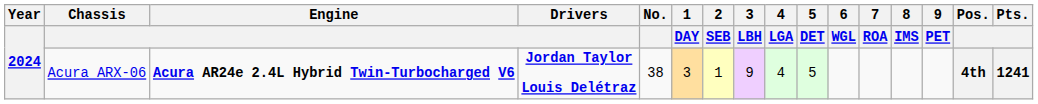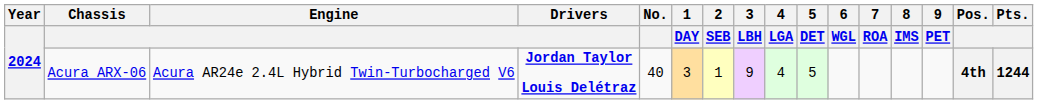 <table class="wikitable" style="text-align:center; font-size:85%">
 <tr>
 <th>Year</th>
 <th>Chassis</th>
 <th>Engine</th>
 <th>Drivers</th>
 <th>No.</th>
 <th>1</th>
 <th>2</th>
 <th>3</th>
 <th>4</th>
 <th>5</th>
 <th>6</th>
 <th>7</th>
 <th>8</th>
 <th>9</th>
 <th>Pos.</th>
 <th>Pts.</th>
 </tr>
 <tr>
 <th rowspan=2><a href='#'>2024</a></th>
 <th colspan="3"></th>
 <th></th>
 <th><a href='#'>DAY</a></th>
 <th><a href='#'>SEB</a></th>
 <th><a href='#'>LBH</a></th>
 <th><a href='#'>LGA</a></th>
 <th><a href='#'>DET</a></th>
 <th><a href='#'>WGL</a></th>
 <th><a href='#'>ROA</a></th>
 <th><a href='#'>IMS</a></th>
 <th><a href='#'>PET</a></th>
 <th colspan=99> </th>
 </tr>
 <tr>
 <td><a href='#'>Acura ARX-06</a></td>
-<td><strong><a href='#'>Acura</a> AR24e 2.4L Hybrid <a href='#'>Twin-Turbocharged</a> <a href='#'>V6</a></strong></td>
+<td><a href='#'>Acura</a> AR24e 2.4L Hybrid <a href='#'>Twin-Turbocharged</a> <a href='#'>V6</a></td>
 <td><strong> <a href='#'>Jordan Taylor</a><br><br> <a href='#'>Louis Delétraz</a></strong></td>
-<td>38</td>
+<td>40</td>
 <td style="background:#FFDF9F;">3</td>
 <td style="background:#FFFFBF;">1</td>
 <td style="background:#EFCFFF;">9</td>
 <td style="background:#DFFFDF;">4</td>
 <td style="background:#DFFFDF;">5</td>
 <td></td>
 <td></td>
 <td></td>
 <td></td>
 <th>4th</th>
-<th>1241</th>
+<th>1244</th>
 </tr>
 </table>
